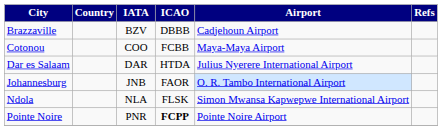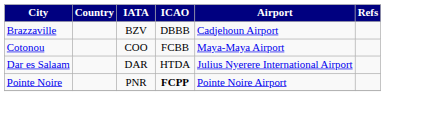 <table class="sortable wikitable toccolours">
 <tr>
 <th style="background-color:#000080;color: white">City</th>
 <th style="background-color:#000080;color: white">Country</th>
 <th style="background-color:#000080;color: white" width=50px>IATA</th>
 <th style="background-color:#000080;color: white" width=50px>ICAO</th>
 <th style="background-color:#000080;color: white">Airport</th>
 <th style="background-color:#000080;color: white" class="unsortable">Refs</th>
 </tr>
 <tr>
 <td><a href='#'>Brazzaville</a></td>
 <td></td>
 <td align=center>BZV</td>
 <td align=center>DBBB</td>
 <td><a href='#'>Cadjehoun Airport</a></td>
 <td></td>
 </tr>
 <tr>
 <td><a href='#'>Cotonou</a></td>
 <td></td>
 <td align=center>COO</td>
 <td align=center>FCBB</td>
 <td><a href='#'>Maya-Maya Airport</a></td>
 <td></td>
 </tr>
 <tr>
 <td><a href='#'>Dar es Salaam</a></td>
 <td></td>
 <td align=center>DAR</td>
 <td align=center>HTDA</td>
 <td><a href='#'>Julius Nyerere International Airport</a></td>
 <td></td>
 </tr>
 <tr>
-<td><a href='#'>Johannesburg</a></td>
-<td></td>
-<td align=center>JNB</td>
-<td align=center>FAOR</td>
-<td bgcolor=#D0E7FF><a href='#'>O. R. Tambo International Airport</a></td>
-<td></td>
-</tr>
-<tr>
-<td><a href='#'>Ndola</a></td>
-<td></td>
-<td align=center>NLA</td>
-<td align=center>FLSK</td>
-<td><a href='#'>Simon Mwansa Kapwepwe International Airport</a></td>
-<td></td>
-</tr>
-<tr>
 <td><a href='#'>Pointe Noire</a></td>
 <td></td>
 <td align=center>PNR</td>
 <td align=center><strong>FCPP</strong></td>
 <td><a href='#'>Pointe Noire Airport</a></td>
 <td></td>
 </tr>
 <tr>
 </tr>
 </table>
